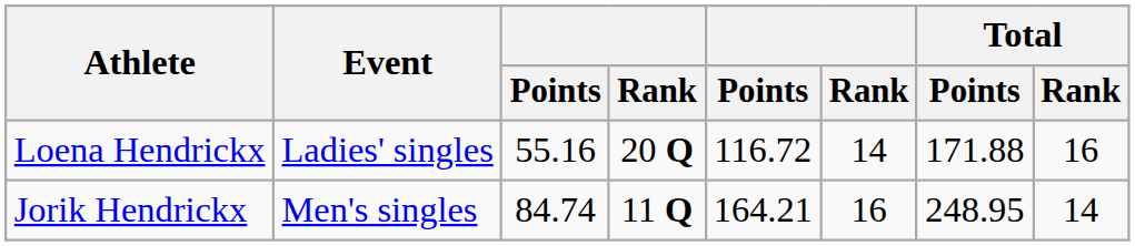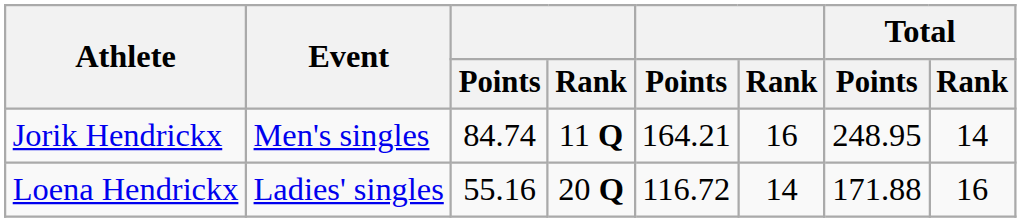 <table class="wikitable" style="font-size:90%">
 <tr>
 <th rowspan="2">Athlete</th>
 <th rowspan="2">Event</th>
 <th colspan="2"></th>
 <th colspan="2"></th>
 <th colspan="2">Total</th>
 </tr>
 <tr style="font-size:95%">
 <th>Points</th>
 <th>Rank</th>
 <th>Points</th>
 <th>Rank</th>
 <th>Points</th>
 <th>Rank</th>
 </tr>
 <tr align=center>
+<td align=left><a href='#'>Jorik Hendrickx</a></td>
+<td align=left><a href='#'>Men's singles</a></td>
+<td>84.74</td>
+<td>11 <strong>Q</strong></td>
+<td>164.21</td>
+<td>16</td>
+<td>248.95</td>
+<td>14</td>
+</tr>
+<tr align=center>
 <td align=left><a href='#'>Loena Hendrickx</a></td>
 <td align=left><a href='#'>Ladies' singles</a></td>
 <td>55.16</td>
 <td>20 <strong>Q</strong></td>
 <td>116.72</td>
 <td>14</td>
 <td>171.88</td>
 <td>16</td>
 </tr>
-<tr align=center>
-<td align=left><a href='#'>Jorik Hendrickx</a></td>
-<td align=left><a href='#'>Men's singles</a></td>
-<td>84.74</td>
-<td>11 <strong>Q</strong></td>
-<td>164.21</td>
-<td>16</td>
-<td>248.95</td>
-<td>14</td>
-</tr>
 </table>
